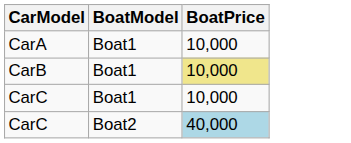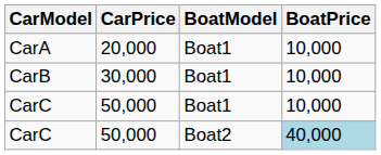 <table class="wikitable">
 <tr>
 <th>CarModel</th>
+<th>CarPrice</th>
 <th>BoatModel</th>
 <th>BoatPrice</th>
 </tr>
 <tr>
 <td>CarA</td>
+<td>20,000</td>
 <td>Boat1</td>
 <td>10,000</td>
 </tr>
 <tr>
 <td>CarB</td>
-<td>Boat1</td>
-<td style="background: khaki;">10,000</td>
-</tr>
-<tr>
-<td>CarC</td>
+<td>30,000</td>
 <td>Boat1</td>
 <td>10,000</td>
 </tr>
 <tr>
 <td>CarC</td>
+<td>50,000</td>
+<td>Boat1</td>
+<td>10,000</td>
+</tr>
+<tr>
+<td>CarC</td>
+<td>50,000</td>
 <td>Boat2</td>
 <td style="background: lightblue;">40,000</td>
 </tr>
 </table>
